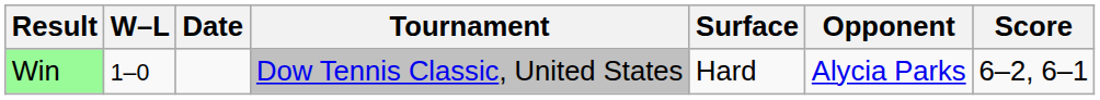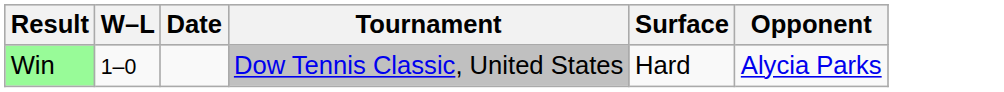 <table class="sortable wikitable">
 <tr>
 <th>Result</th>
 <th class="unsortable">W–L</th>
 <th>Date</th>
 <th>Tournament</th>
 <th>Surface</th>
 <th>Opponent</th>
-<th class="unsortable">Score</th>
 </tr>
 <tr>
 <td style="background:#98fb98;">Win</td>
 <td><small>1–0</small></td>
 <td><a href='#'></a></td>
 <td style="background:silver;"><a href='#'>Dow Tennis Classic</a>, United States</td>
 <td>Hard</td>
 <td> <a href='#'>Alycia Parks</a></td>
-<td>6–2, 6–1</td>
 </tr>
 </table>
